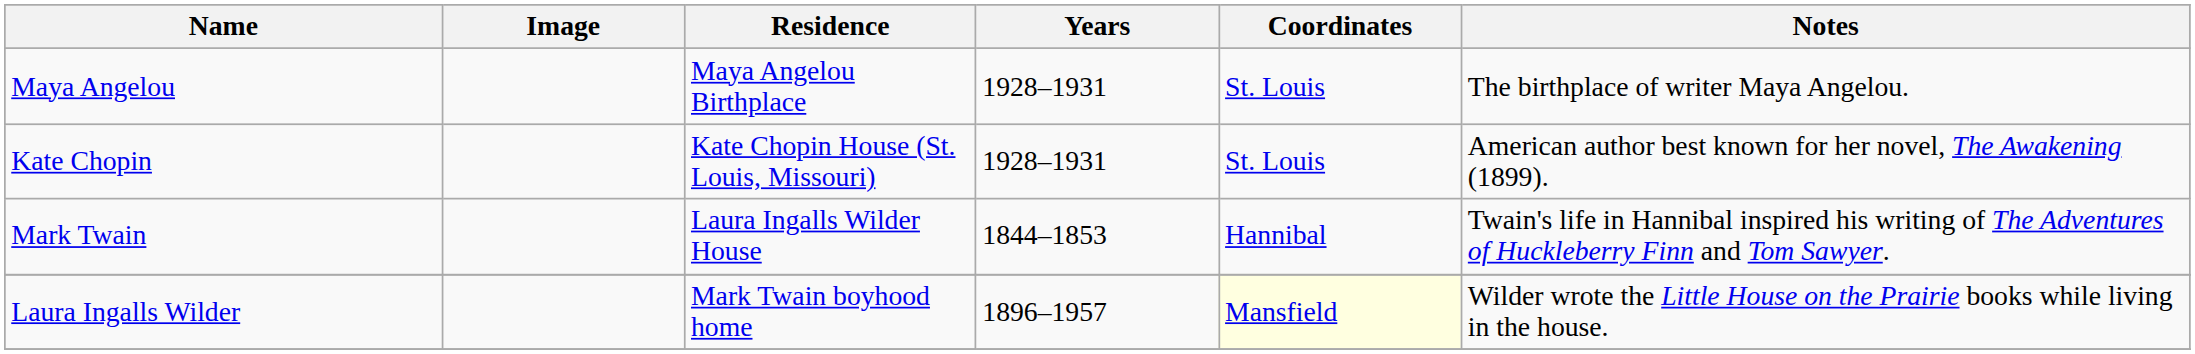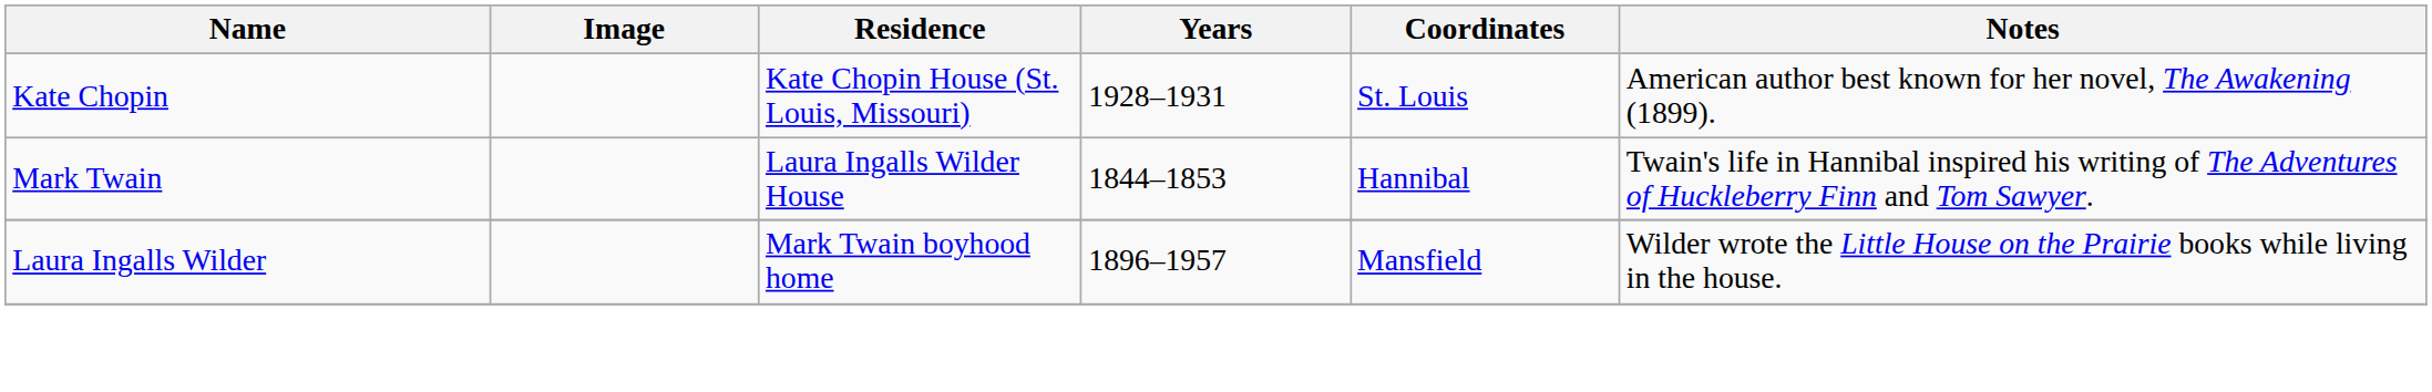 <table class="wikitable sortable" style="width: 100%">
 <tr>
 <th width="18%">Name</th>
 <th width="10%">Image</th>
 <th width="12%">Residence</th>
 <th width="10%">Years</th>
 <th width="10%">Coordinates</th>
 <th width="30%">Notes</th>
-</tr>
-<tr>
-<td><a href='#'>Maya Angelou</a></td>
-<td></td>
-<td><a href='#'>Maya Angelou Birthplace</a></td>
-<td>1928–1931</td>
-<td><a href='#'>St. Louis</a> <br> </td>
-<td>The birthplace of writer Maya Angelou.</td>
 </tr>
 <tr>
 <td><a href='#'>Kate Chopin</a></td>
 <td></td>
 <td><a href='#'>Kate Chopin House (St. Louis, Missouri)</a></td>
 <td>1928–1931</td>
 <td><a href='#'>St. Louis</a> <br> </td>
 <td>American author best known for her novel, <em><a href='#'>The Awakening</a></em> (1899).</td>
 </tr>
 <tr>
 <td><a href='#'>Mark Twain</a></td>
 <td></td>
 <td><a href='#'>Laura Ingalls Wilder House</a></td>
 <td>1844–1853</td>
 <td><a href='#'>Hannibal</a> <br></td>
 <td>Twain's life in Hannibal inspired his writing of <em><a href='#'>The Adventures of Huckleberry Finn</a></em> and <em><a href='#'>Tom Sawyer</a></em>.</td>
 </tr>
 <tr>
 </tr>
 <tr>
 <td><a href='#'>Laura Ingalls Wilder</a></td>
 <td></td>
 <td><a href='#'>Mark Twain boyhood home</a></td>
 <td>1896–1957</td>
-<td style="background: lightyellow;"><a href='#'>Mansfield</a> <br></td>
+<td><a href='#'>Mansfield</a> <br></td>
 <td>Wilder wrote the <em><a href='#'>Little House on the Prairie</a></em> books while living in the house.</td>
 </tr>
 <tr>
 </tr>
 </table>
